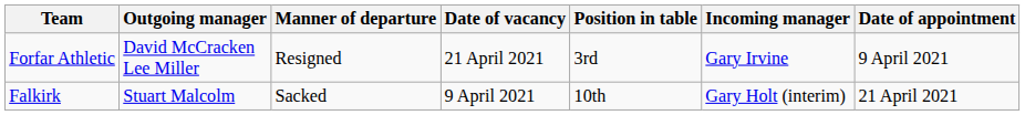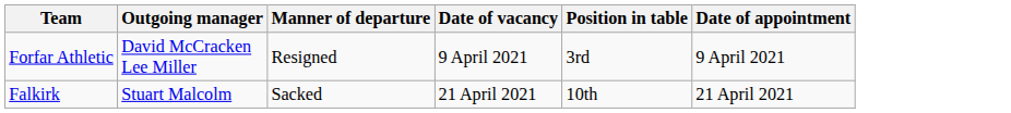 <table class="wikitable sortable">
 <tr>
 <th>Team</th>
 <th>Outgoing manager</th>
 <th>Manner of departure</th>
 <th>Date of vacancy</th>
 <th>Position in table</th>
-<th>Incoming manager</th>
 <th>Date of appointment</th>
 </tr>
 <tr>
 <td><a href='#'>Forfar Athletic</a></td>
 <td> <a href='#'>David McCracken</a><br> <a href='#'>Lee Miller</a></td>
 <td>Resigned</td>
-<td>21 April 2021</td>
+<td>9 April 2021</td>
 <td>3rd</td>
-<td> <a href='#'>Gary Irvine</a></td>
 <td>9 April 2021</td>
 </tr>
 <tr>
 <td><a href='#'>Falkirk</a></td>
 <td> <a href='#'>Stuart Malcolm</a></td>
 <td>Sacked</td>
-<td>9 April 2021</td>
+<td>21 April 2021</td>
 <td>10th</td>
-<td> <a href='#'>Gary Holt</a> (interim)</td>
 <td>21 April 2021</td>
 </tr>
 </table>
